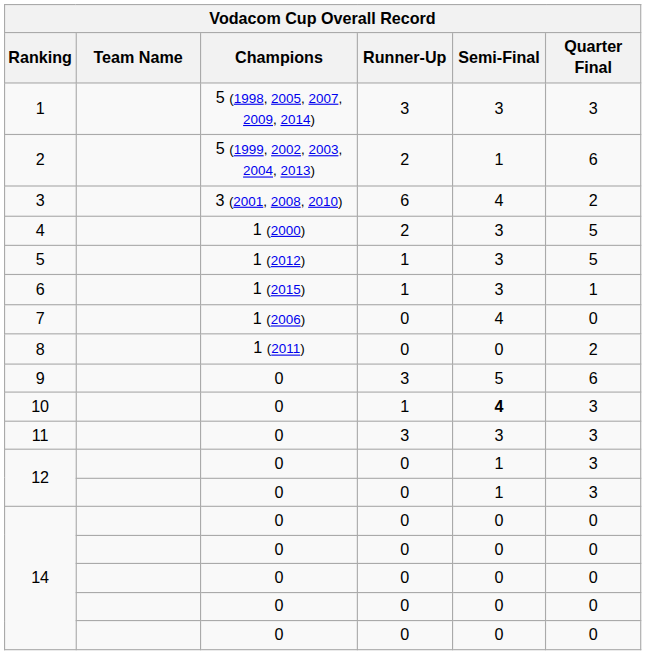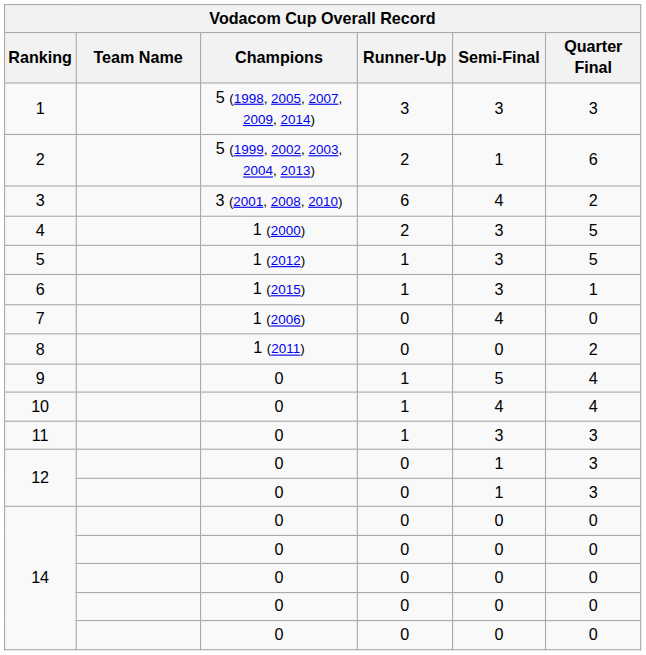 <table class="wikitable collapsible sortable" style="text-align:center; line-height:130%; font-size:90%; width:45%;">
 <tr>
 <th colspan=6>Vodacom Cup Overall Record</th>
 </tr>
 <tr>
 <th style="width:10%;">Ranking</th>
 <th style="width:20%;">Team Name</th>
 <th style="width:25%;">Champions</th>
 <th style="width:15%;">Runner-Up</th>
 <th style="width:15%;">Semi-Final</th>
 <th style="width:15%;">Quarter Final</th>
 </tr>
 <tr>
 <td>1</td>
 <td align=left></td>
 <td>5 <small>(<a href='#'>1998</a>, <a href='#'>2005</a>, <a href='#'>2007</a>, <a href='#'>2009</a>, <a href='#'>2014</a>)</small></td>
 <td>3</td>
 <td>3</td>
 <td>3</td>
 </tr>
 <tr>
 <td>2</td>
 <td align=left></td>
 <td>5 <small>(<a href='#'>1999</a>, <a href='#'>2002</a>, <a href='#'>2003</a>, <a href='#'>2004</a>, <a href='#'>2013</a>)</small></td>
 <td>2</td>
 <td>1</td>
 <td>6</td>
 </tr>
 <tr>
 <td>3</td>
 <td align=left></td>
 <td>3 <small>(<a href='#'>2001</a>, <a href='#'>2008</a>, <a href='#'>2010</a>)</small></td>
 <td>6</td>
 <td>4</td>
 <td>2</td>
 </tr>
 <tr>
 <td>4</td>
 <td align=left></td>
 <td>1 <small>(<a href='#'>2000</a>)</small></td>
 <td>2</td>
 <td>3</td>
 <td>5</td>
 </tr>
 <tr>
 <td>5</td>
 <td align=left></td>
 <td>1 <small>(<a href='#'>2012</a>)</small></td>
 <td>1</td>
 <td>3</td>
 <td>5</td>
 </tr>
 <tr>
 <td>6</td>
 <td align=left></td>
 <td>1 <small>(<a href='#'>2015</a>)</small></td>
 <td>1</td>
 <td>3</td>
 <td>1</td>
 </tr>
 <tr>
 <td>7</td>
 <td align=left></td>
 <td>1 <small>(<a href='#'>2006</a>)</small></td>
 <td>0</td>
 <td>4</td>
 <td>0</td>
 </tr>
 <tr>
 <td>8</td>
 <td align=left></td>
 <td>1 <small>(<a href='#'>2011</a>)</small></td>
 <td>0</td>
 <td>0</td>
 <td>2</td>
 </tr>
 <tr>
 <td>9</td>
 <td align=left></td>
 <td>0</td>
-<td>3</td>
+<td>1</td>
 <td>5</td>
-<td>6</td>
+<td>4</td>
 </tr>
 <tr>
 <td>10</td>
 <td align=left></td>
 <td>0</td>
 <td>1</td>
-<td><strong>4</strong></td>
-<td>3</td>
+<td>4</td>
+<td>4</td>
 </tr>
 <tr>
 <td>11</td>
 <td align=left></td>
 <td>0</td>
-<td>3</td>
+<td>1</td>
 <td>3</td>
 <td>3</td>
 </tr>
 <tr>
 <td rowspan = 2>12</td>
 <td align=left></td>
 <td>0</td>
 <td>0</td>
 <td>1</td>
 <td>3</td>
 </tr>
 <tr>
 <td align=left></td>
 <td>0</td>
 <td>0</td>
 <td>1</td>
 <td>3</td>
 </tr>
 <tr>
 <td rowspan = 5>14</td>
 <td align=left></td>
 <td>0</td>
 <td>0</td>
 <td>0</td>
 <td>0</td>
 </tr>
 <tr>
 <td align=left></td>
 <td>0</td>
 <td>0</td>
 <td>0</td>
 <td>0</td>
 </tr>
 <tr>
 <td align=left></td>
 <td>0</td>
 <td>0</td>
 <td>0</td>
 <td>0</td>
 </tr>
 <tr>
 <td align=left></td>
 <td>0</td>
 <td>0</td>
 <td>0</td>
 <td>0</td>
 </tr>
 <tr>
 <td align=left></td>
 <td>0</td>
 <td>0</td>
 <td>0</td>
 <td>0</td>
 </tr>
 </table>
